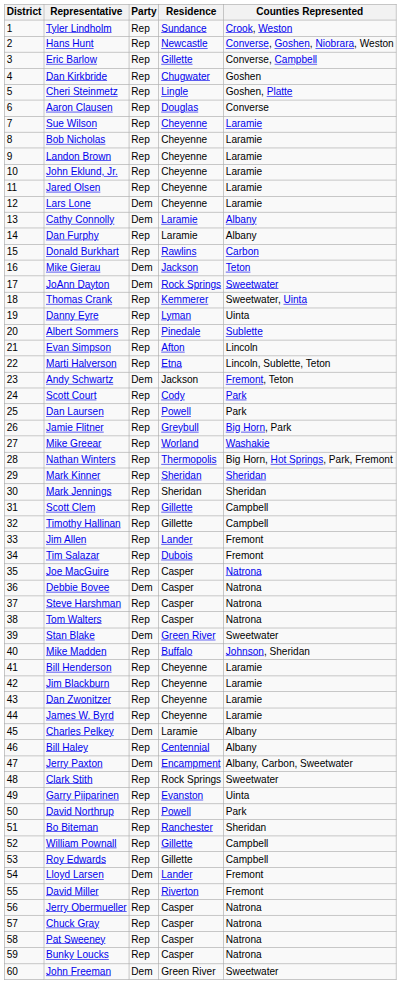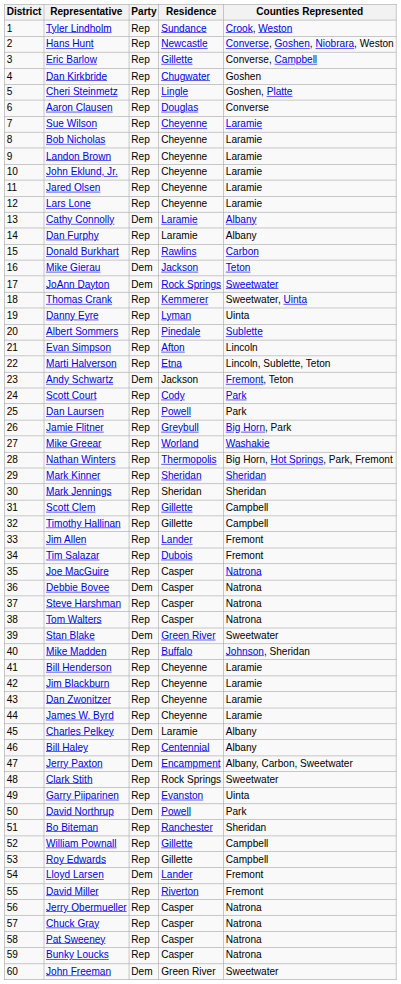 <table class="wikitable">
 <tr>
 <th>District</th>
 <th>Representative</th>
 <th>Party</th>
 <th>Residence</th>
 <th>Counties Represented</th>
 </tr>
 <tr>
 <td>1</td>
 <td><a href='#'>Tyler Lindholm</a></td>
 <td>Rep</td>
 <td><a href='#'>Sundance</a></td>
 <td><a href='#'>Crook</a>, <a href='#'>Weston</a></td>
 </tr>
 <tr>
 <td>2</td>
 <td><a href='#'>Hans Hunt</a></td>
 <td>Rep</td>
 <td><a href='#'>Newcastle</a></td>
 <td><a href='#'>Converse</a>, <a href='#'>Goshen</a>, <a href='#'>Niobrara</a>, Weston</td>
 </tr>
 <tr>
 <td>3</td>
 <td><a href='#'>Eric Barlow</a></td>
 <td>Rep</td>
 <td><a href='#'>Gillette</a></td>
 <td>Converse, <a href='#'>Campbell</a></td>
 </tr>
 <tr>
 <td>4</td>
 <td><a href='#'>Dan Kirkbride</a></td>
 <td>Rep</td>
 <td><a href='#'>Chugwater</a></td>
 <td>Goshen</td>
 </tr>
 <tr>
 <td>5</td>
 <td><a href='#'>Cheri Steinmetz</a></td>
 <td>Rep</td>
 <td><a href='#'>Lingle</a></td>
 <td>Goshen, <a href='#'>Platte</a></td>
 </tr>
 <tr>
 <td>6</td>
 <td><a href='#'>Aaron Clausen</a></td>
 <td>Rep</td>
 <td><a href='#'>Douglas</a></td>
 <td>Converse</td>
 </tr>
 <tr>
 <td>7</td>
 <td><a href='#'>Sue Wilson</a></td>
 <td>Rep</td>
 <td><a href='#'>Cheyenne</a></td>
 <td><a href='#'>Laramie</a></td>
 </tr>
 <tr>
 <td>8</td>
 <td><a href='#'>Bob Nicholas</a></td>
 <td>Rep</td>
 <td>Cheyenne</td>
 <td>Laramie</td>
 </tr>
 <tr>
 <td>9</td>
 <td><a href='#'>Landon Brown</a></td>
 <td>Rep</td>
 <td>Cheyenne</td>
 <td>Laramie</td>
 </tr>
 <tr>
 <td>10</td>
 <td><a href='#'>John Eklund, Jr.</a></td>
 <td>Rep</td>
 <td>Cheyenne</td>
 <td>Laramie</td>
 </tr>
 <tr>
 <td>11</td>
 <td><a href='#'>Jared Olsen</a></td>
 <td>Rep</td>
 <td>Cheyenne</td>
 <td>Laramie</td>
 </tr>
 <tr>
 <td>12</td>
 <td><a href='#'>Lars Lone</a></td>
-<td>Dem</td>
+<td>Rep</td>
 <td>Cheyenne</td>
 <td>Laramie</td>
 </tr>
 <tr>
 <td>13</td>
 <td><a href='#'>Cathy Connolly</a></td>
 <td>Dem</td>
 <td><a href='#'>Laramie</a></td>
 <td><a href='#'>Albany</a></td>
 </tr>
 <tr>
 <td>14</td>
 <td><a href='#'>Dan Furphy</a></td>
 <td>Rep</td>
 <td>Laramie</td>
 <td>Albany</td>
 </tr>
 <tr>
 <td>15</td>
 <td><a href='#'>Donald Burkhart</a></td>
 <td>Rep</td>
 <td><a href='#'>Rawlins</a></td>
 <td><a href='#'>Carbon</a></td>
 </tr>
 <tr>
 <td>16</td>
 <td><a href='#'>Mike Gierau</a></td>
 <td>Dem</td>
 <td><a href='#'>Jackson</a></td>
 <td><a href='#'>Teton</a></td>
 </tr>
 <tr>
 <td>17</td>
 <td><a href='#'>JoAnn Dayton</a></td>
 <td>Dem</td>
 <td><a href='#'>Rock Springs</a></td>
 <td><a href='#'>Sweetwater</a></td>
 </tr>
 <tr>
 <td>18</td>
 <td><a href='#'>Thomas Crank</a></td>
 <td>Rep</td>
 <td><a href='#'>Kemmerer</a></td>
 <td>Sweetwater, <a href='#'>Uinta</a></td>
 </tr>
 <tr>
 <td>19</td>
 <td><a href='#'>Danny Eyre</a></td>
 <td>Rep</td>
 <td><a href='#'>Lyman</a></td>
 <td>Uinta</td>
 </tr>
 <tr>
 <td>20</td>
 <td><a href='#'>Albert Sommers</a></td>
 <td>Rep</td>
 <td><a href='#'>Pinedale</a></td>
 <td><a href='#'>Sublette</a></td>
 </tr>
 <tr>
 <td>21</td>
 <td><a href='#'>Evan Simpson</a></td>
 <td>Rep</td>
 <td><a href='#'>Afton</a></td>
 <td>Lincoln</td>
 </tr>
 <tr>
 <td>22</td>
 <td><a href='#'>Marti Halverson</a></td>
 <td>Rep</td>
 <td><a href='#'>Etna</a></td>
 <td>Lincoln, Sublette, Teton</td>
 </tr>
 <tr>
 <td>23</td>
 <td><a href='#'>Andy Schwartz</a></td>
 <td>Dem</td>
 <td>Jackson</td>
 <td><a href='#'>Fremont</a>, Teton</td>
 </tr>
 <tr>
 <td>24</td>
 <td><a href='#'>Scott Court</a></td>
 <td>Rep</td>
 <td><a href='#'>Cody</a></td>
 <td><a href='#'>Park</a></td>
 </tr>
 <tr>
 <td>25</td>
 <td><a href='#'>Dan Laursen</a></td>
 <td>Rep</td>
 <td><a href='#'>Powell</a></td>
 <td>Park</td>
 </tr>
 <tr>
 <td>26</td>
 <td><a href='#'>Jamie Flitner</a></td>
 <td>Rep</td>
 <td><a href='#'>Greybull</a></td>
 <td><a href='#'>Big Horn</a>, Park</td>
 </tr>
 <tr>
 <td>27</td>
 <td><a href='#'>Mike Greear</a></td>
 <td>Rep</td>
 <td><a href='#'>Worland</a></td>
 <td><a href='#'>Washakie</a></td>
 </tr>
 <tr>
 <td>28</td>
 <td><a href='#'>Nathan Winters</a></td>
 <td>Rep</td>
 <td><a href='#'>Thermopolis</a></td>
 <td>Big Horn, <a href='#'>Hot Springs</a>, Park, Fremont</td>
 </tr>
 <tr>
 <td>29</td>
 <td><a href='#'>Mark Kinner</a></td>
 <td>Rep</td>
 <td><a href='#'>Sheridan</a></td>
 <td><a href='#'>Sheridan</a></td>
 </tr>
 <tr>
 <td>30</td>
 <td><a href='#'>Mark Jennings</a></td>
 <td>Rep</td>
 <td>Sheridan</td>
 <td>Sheridan</td>
 </tr>
 <tr>
 <td>31</td>
 <td><a href='#'>Scott Clem</a></td>
 <td>Rep</td>
 <td><a href='#'>Gillette</a></td>
 <td>Campbell</td>
 </tr>
 <tr>
 <td>32</td>
 <td><a href='#'>Timothy Hallinan</a></td>
 <td>Rep</td>
 <td>Gillette</td>
 <td>Campbell</td>
 </tr>
 <tr>
 <td>33</td>
 <td><a href='#'>Jim Allen</a></td>
 <td>Rep</td>
 <td><a href='#'>Lander</a></td>
 <td>Fremont</td>
 </tr>
 <tr>
 <td>34</td>
 <td><a href='#'>Tim Salazar</a></td>
 <td>Rep</td>
 <td><a href='#'>Dubois</a></td>
 <td>Fremont</td>
 </tr>
 <tr>
 <td>35</td>
 <td><a href='#'>Joe MacGuire</a></td>
 <td>Rep</td>
 <td>Casper</td>
 <td><a href='#'>Natrona</a></td>
 </tr>
 <tr>
 <td>36</td>
 <td><a href='#'>Debbie Bovee</a></td>
 <td>Dem</td>
 <td>Casper</td>
 <td>Natrona</td>
 </tr>
 <tr>
 <td>37</td>
 <td><a href='#'>Steve Harshman</a></td>
 <td>Rep</td>
 <td>Casper</td>
 <td>Natrona</td>
 </tr>
 <tr>
 <td>38</td>
 <td><a href='#'>Tom Walters</a></td>
 <td>Rep</td>
 <td>Casper</td>
 <td>Natrona</td>
 </tr>
 <tr>
 <td>39</td>
 <td><a href='#'>Stan Blake</a></td>
 <td>Dem</td>
 <td><a href='#'>Green River</a></td>
 <td>Sweetwater</td>
 </tr>
 <tr>
 <td>40</td>
 <td><a href='#'>Mike Madden</a></td>
 <td>Rep</td>
 <td><a href='#'>Buffalo</a></td>
 <td><a href='#'>Johnson</a>, Sheridan</td>
 </tr>
 <tr>
 <td>41</td>
 <td><a href='#'>Bill Henderson</a></td>
 <td>Rep</td>
 <td>Cheyenne</td>
 <td>Laramie</td>
 </tr>
 <tr>
 <td>42</td>
 <td><a href='#'>Jim Blackburn</a></td>
 <td>Rep</td>
 <td>Cheyenne</td>
 <td>Laramie</td>
 </tr>
 <tr>
 <td>43</td>
 <td><a href='#'>Dan Zwonitzer</a></td>
 <td>Rep</td>
 <td>Cheyenne</td>
 <td>Laramie</td>
 </tr>
 <tr>
 <td>44</td>
 <td><a href='#'>James W. Byrd</a></td>
 <td>Rep</td>
 <td>Cheyenne</td>
 <td>Laramie</td>
 </tr>
 <tr>
 <td>45</td>
 <td><a href='#'>Charles Pelkey</a></td>
 <td>Dem</td>
 <td>Laramie</td>
 <td>Albany</td>
 </tr>
 <tr>
 <td>46</td>
 <td><a href='#'>Bill Haley</a></td>
 <td>Rep</td>
 <td><a href='#'>Centennial</a></td>
 <td>Albany</td>
 </tr>
 <tr>
 <td>47</td>
 <td><a href='#'>Jerry Paxton</a></td>
 <td>Dem</td>
 <td><a href='#'>Encampment</a></td>
 <td>Albany, Carbon, Sweetwater</td>
 </tr>
 <tr>
 <td>48</td>
 <td><a href='#'>Clark Stith</a></td>
 <td>Rep</td>
 <td>Rock Springs</td>
 <td>Sweetwater</td>
 </tr>
 <tr>
 <td>49</td>
 <td><a href='#'>Garry Piiparinen</a></td>
 <td>Rep</td>
 <td><a href='#'>Evanston</a></td>
 <td>Uinta</td>
 </tr>
 <tr>
 <td>50</td>
 <td><a href='#'>David Northrup</a></td>
-<td>Rep</td>
+<td>Dem</td>
 <td><a href='#'>Powell</a></td>
 <td>Park</td>
 </tr>
 <tr>
 <td>51</td>
 <td><a href='#'>Bo Biteman</a></td>
 <td>Rep</td>
 <td><a href='#'>Ranchester</a></td>
 <td>Sheridan</td>
 </tr>
 <tr>
 <td>52</td>
 <td><a href='#'>William Pownall</a></td>
 <td>Rep</td>
 <td><a href='#'>Gillette</a></td>
 <td>Campbell</td>
 </tr>
 <tr>
 <td>53</td>
 <td><a href='#'>Roy Edwards</a></td>
 <td>Rep</td>
 <td>Gillette</td>
 <td>Campbell</td>
 </tr>
 <tr>
 <td>54</td>
 <td><a href='#'>Lloyd Larsen</a></td>
 <td>Dem</td>
 <td><a href='#'>Lander</a></td>
 <td>Fremont</td>
 </tr>
 <tr>
 <td>55</td>
 <td><a href='#'>David Miller</a></td>
 <td>Rep</td>
 <td><a href='#'>Riverton</a></td>
 <td>Fremont</td>
 </tr>
 <tr>
 <td>56</td>
 <td><a href='#'>Jerry Obermueller</a></td>
 <td>Rep</td>
 <td>Casper</td>
 <td>Natrona</td>
 </tr>
 <tr>
 <td>57</td>
 <td><a href='#'>Chuck Gray</a></td>
 <td>Rep</td>
 <td>Casper</td>
 <td>Natrona</td>
 </tr>
 <tr>
 <td>58</td>
 <td><a href='#'>Pat Sweeney</a></td>
 <td>Rep</td>
 <td>Casper</td>
 <td>Natrona</td>
 </tr>
 <tr>
 <td>59</td>
 <td><a href='#'>Bunky Loucks</a></td>
 <td>Rep</td>
 <td>Casper</td>
 <td>Natrona</td>
 </tr>
 <tr>
 <td>60</td>
 <td><a href='#'>John Freeman</a></td>
 <td>Dem</td>
 <td>Green River</td>
 <td>Sweetwater</td>
 </tr>
 </table>
